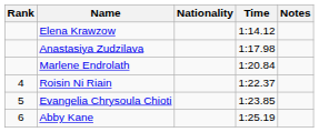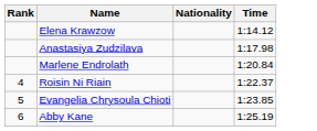 <table class="wikitable sortable" style="text-align:center">
 <tr>
 <th>Rank</th>
 <th>Name</th>
 <th>Nationality</th>
 <th>Time</th>
-<th>Notes</th>
 </tr>
 <tr>
 <td></td>
 <td align=left><a href='#'>Elena Krawzow</a></td>
 <td align=left></td>
 <td>1:14.12</td>
-<td></td>
 </tr>
 <tr>
 <td></td>
 <td align=left><a href='#'>Anastasiya Zudzilava</a></td>
 <td align=left></td>
 <td>1:17.98</td>
-<td></td>
 </tr>
 <tr>
 <td></td>
 <td align=left><a href='#'>Marlene Endrolath</a></td>
 <td align=left></td>
 <td>1:20.84</td>
-<td></td>
 </tr>
 <tr>
 <td>4</td>
 <td align=left><a href='#'>Roisin Ni Riain</a></td>
 <td align=left></td>
 <td>1:22.37</td>
-<td></td>
 </tr>
 <tr>
 <td>5</td>
 <td align=left><a href='#'>Evangelia Chrysoula Chioti</a></td>
 <td align=left></td>
 <td>1:23.85</td>
-<td></td>
 </tr>
 <tr>
 <td>6</td>
 <td align=left><a href='#'>Abby Kane</a></td>
 <td align=left></td>
 <td>1:25.19</td>
-<td></td>
 </tr>
 </table>
